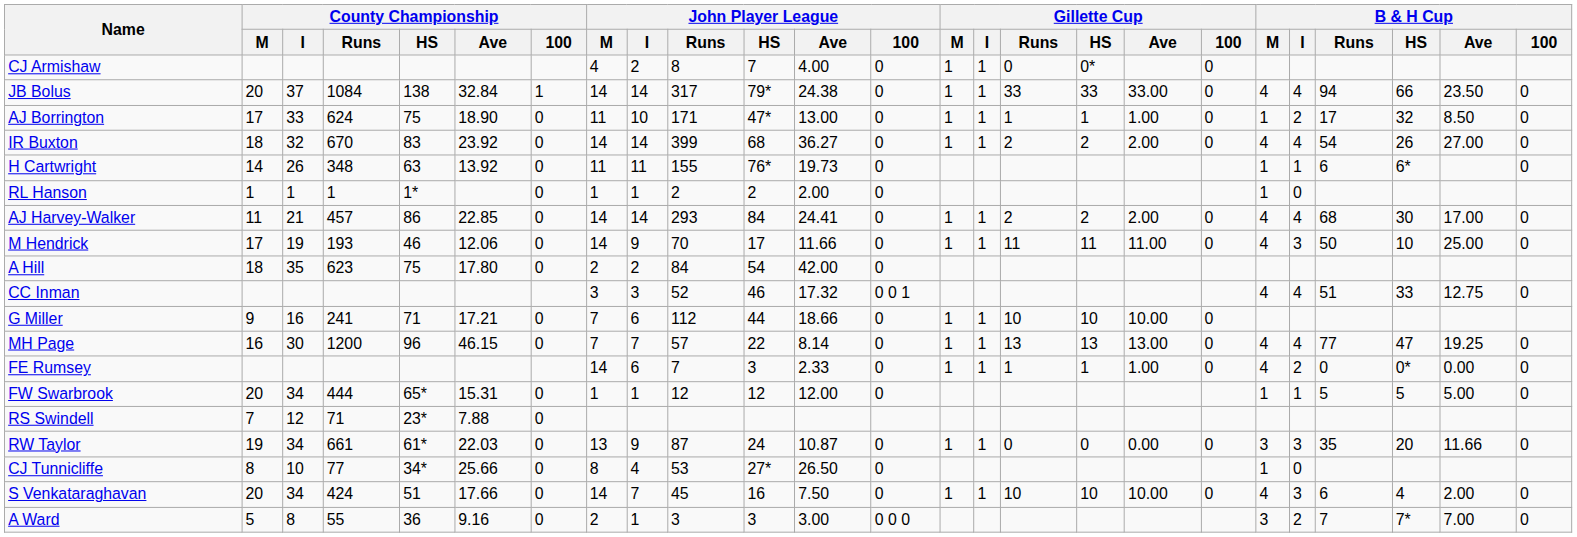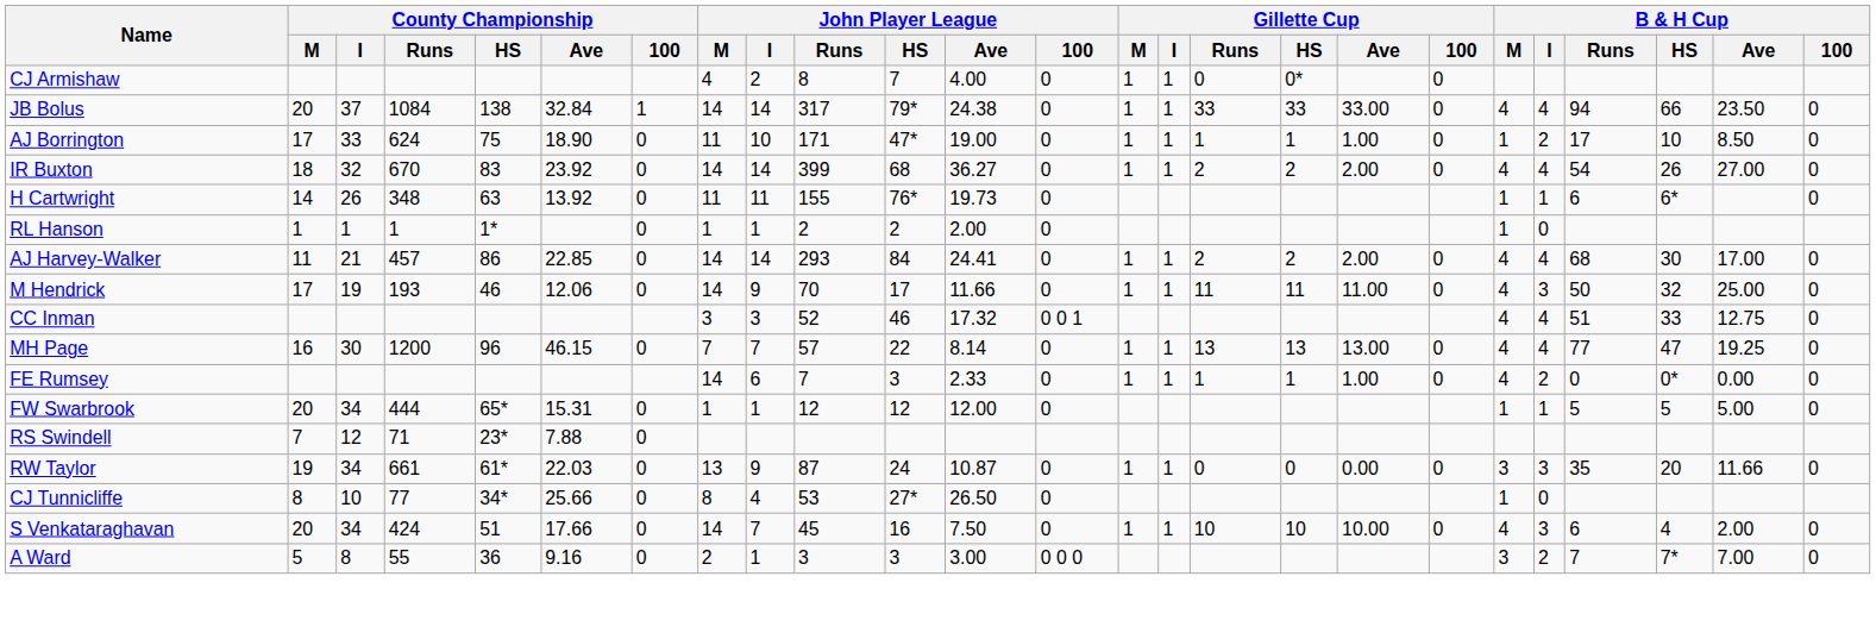 <table class="wikitable " width="100%">
 <tr bgcolor="#efefef">
 <th rowspan=2>Name</th>
 <th colspan=6><a href='#'>County Championship</a></th>
 <th colspan=6><a href='#'>John Player League</a></th>
 <th colspan=6><a href='#'>Gillette Cup</a></th>
 <th colspan=6><a href='#'>B & H Cup</a></th>
 </tr>
 <tr>
 <th>M</th>
 <th>I</th>
 <th>Runs</th>
 <th>HS</th>
 <th>Ave</th>
 <th>100</th>
 <th>M</th>
 <th>I</th>
 <th>Runs</th>
 <th>HS</th>
 <th>Ave</th>
 <th>100</th>
 <th>M</th>
 <th>I</th>
 <th>Runs</th>
 <th>HS</th>
 <th>Ave</th>
 <th>100</th>
 <th>M</th>
 <th>I</th>
 <th>Runs</th>
 <th>HS</th>
 <th>Ave</th>
 <th>100</th>
 </tr>
 <tr>
 <td><a href='#'>CJ Armishaw</a></td>
 <td></td>
 <td></td>
 <td></td>
 <td></td>
 <td></td>
 <td></td>
 <td>4</td>
 <td>2</td>
 <td>8</td>
 <td>7</td>
 <td>4.00</td>
 <td>0</td>
 <td>1</td>
 <td>1</td>
 <td>0</td>
 <td>0*</td>
 <td></td>
 <td>0</td>
 <td></td>
 <td></td>
 <td></td>
 <td></td>
 <td></td>
 <td></td>
 </tr>
 <tr>
 <td><a href='#'>JB Bolus</a></td>
 <td>20</td>
 <td>37</td>
 <td>1084</td>
 <td>138</td>
 <td>32.84</td>
 <td>1</td>
 <td>14</td>
 <td>14</td>
 <td>317</td>
 <td>79*</td>
 <td>24.38</td>
 <td>0</td>
 <td>1</td>
 <td>1</td>
 <td>33</td>
 <td>33</td>
 <td>33.00</td>
 <td>0</td>
 <td>4</td>
 <td>4</td>
 <td>94</td>
 <td>66</td>
 <td>23.50</td>
 <td>0</td>
 </tr>
 <tr>
 <td><a href='#'>AJ Borrington</a></td>
 <td>17</td>
 <td>33</td>
 <td>624</td>
 <td>75</td>
 <td>18.90</td>
 <td>0</td>
 <td>11</td>
 <td>10</td>
 <td>171</td>
 <td>47*</td>
-<td>13.00</td>
+<td>19.00</td>
 <td>0</td>
 <td>1</td>
 <td>1</td>
 <td>1</td>
 <td>1</td>
 <td>1.00</td>
 <td>0</td>
 <td>1</td>
 <td>2</td>
 <td>17</td>
-<td>32</td>
+<td>10</td>
 <td>8.50</td>
 <td>0</td>
 </tr>
 <tr>
 <td><a href='#'>IR Buxton</a></td>
 <td>18</td>
 <td>32</td>
 <td>670</td>
 <td>83</td>
 <td>23.92</td>
 <td>0</td>
 <td>14</td>
 <td>14</td>
 <td>399</td>
 <td>68</td>
 <td>36.27</td>
 <td>0</td>
 <td>1</td>
 <td>1</td>
 <td>2</td>
 <td>2</td>
 <td>2.00</td>
 <td>0</td>
 <td>4</td>
 <td>4</td>
 <td>54</td>
 <td>26</td>
 <td>27.00</td>
 <td>0</td>
 </tr>
 <tr>
 <td><a href='#'>H Cartwright</a></td>
 <td>14</td>
 <td>26</td>
 <td>348</td>
 <td>63</td>
 <td>13.92</td>
 <td>0</td>
 <td>11</td>
 <td>11</td>
 <td>155</td>
 <td>76*</td>
 <td>19.73</td>
 <td>0</td>
 <td></td>
 <td></td>
 <td></td>
 <td></td>
 <td></td>
 <td></td>
 <td>1</td>
 <td>1</td>
 <td>6</td>
 <td>6*</td>
 <td></td>
 <td>0</td>
 </tr>
 <tr>
 <td><a href='#'>RL Hanson</a></td>
 <td>1</td>
 <td>1</td>
 <td>1</td>
 <td>1*</td>
 <td></td>
 <td>0</td>
 <td>1</td>
 <td>1</td>
 <td>2</td>
 <td>2</td>
 <td>2.00</td>
 <td>0</td>
 <td></td>
 <td></td>
 <td></td>
 <td></td>
 <td></td>
 <td></td>
 <td>1</td>
 <td>0</td>
 <td></td>
 <td></td>
 <td></td>
 <td></td>
 </tr>
 <tr>
 <td><a href='#'>AJ Harvey-Walker</a></td>
 <td>11</td>
 <td>21</td>
 <td>457</td>
 <td>86</td>
 <td>22.85</td>
 <td>0</td>
 <td>14</td>
 <td>14</td>
 <td>293</td>
 <td>84</td>
 <td>24.41</td>
 <td>0</td>
 <td>1</td>
 <td>1</td>
 <td>2</td>
 <td>2</td>
 <td>2.00</td>
 <td>0</td>
 <td>4</td>
 <td>4</td>
 <td>68</td>
 <td>30</td>
 <td>17.00</td>
 <td>0</td>
 </tr>
 <tr>
 <td><a href='#'>M Hendrick</a></td>
 <td>17</td>
 <td>19</td>
 <td>193</td>
 <td>46</td>
 <td>12.06</td>
 <td>0</td>
 <td>14</td>
 <td>9</td>
 <td>70</td>
 <td>17</td>
 <td>11.66</td>
 <td>0</td>
 <td>1</td>
 <td>1</td>
 <td>11</td>
 <td>11</td>
 <td>11.00</td>
 <td>0</td>
 <td>4</td>
 <td>3</td>
 <td>50</td>
-<td>10</td>
+<td>32</td>
 <td>25.00</td>
 <td>0</td>
-</tr>
-<tr>
-<td><a href='#'>A Hill</a></td>
-<td>18</td>
-<td>35</td>
-<td>623</td>
-<td>75</td>
-<td>17.80</td>
-<td>0</td>
-<td>2</td>
-<td>2</td>
-<td>84</td>
-<td>54</td>
-<td>42.00</td>
-<td>0</td>
-<td></td>
-<td></td>
-<td></td>
-<td></td>
-<td></td>
-<td></td>
-<td></td>
-<td></td>
-<td></td>
-<td></td>
-<td></td>
-<td></td>
 </tr>
 <tr>
 <td><a href='#'>CC Inman</a></td>
 <td></td>
 <td></td>
 <td></td>
 <td></td>
 <td></td>
 <td></td>
 <td>3</td>
 <td>3</td>
 <td>52</td>
 <td>46</td>
 <td>17.32</td>
 <td>0 0 1</td>
 <td></td>
 <td></td>
 <td></td>
 <td></td>
 <td></td>
 <td></td>
 <td>4</td>
 <td>4</td>
 <td>51</td>
 <td>33</td>
 <td>12.75</td>
 <td>0</td>
-</tr>
-<tr>
-<td><a href='#'>G Miller</a></td>
-<td>9</td>
-<td>16</td>
-<td>241</td>
-<td>71</td>
-<td>17.21</td>
-<td>0</td>
-<td>7</td>
-<td>6</td>
-<td>112</td>
-<td>44</td>
-<td>18.66</td>
-<td>0</td>
-<td>1</td>
-<td>1</td>
-<td>10</td>
-<td>10</td>
-<td>10.00</td>
-<td>0</td>
-<td></td>
-<td></td>
-<td></td>
-<td></td>
-<td></td>
-<td></td>
 </tr>
 <tr>
 <td><a href='#'>MH Page</a></td>
 <td>16</td>
 <td>30</td>
 <td>1200</td>
 <td>96</td>
 <td>46.15</td>
 <td>0</td>
 <td>7</td>
 <td>7</td>
 <td>57</td>
 <td>22</td>
 <td>8.14</td>
 <td>0</td>
 <td>1</td>
 <td>1</td>
 <td>13</td>
 <td>13</td>
 <td>13.00</td>
 <td>0</td>
 <td>4</td>
 <td>4</td>
 <td>77</td>
 <td>47</td>
 <td>19.25</td>
 <td>0</td>
 </tr>
 <tr>
 <td><a href='#'>FE Rumsey</a></td>
 <td></td>
 <td></td>
 <td></td>
 <td></td>
 <td></td>
 <td></td>
 <td>14</td>
 <td>6</td>
 <td>7</td>
 <td>3</td>
 <td>2.33</td>
 <td>0</td>
 <td>1</td>
 <td>1</td>
 <td>1</td>
 <td>1</td>
 <td>1.00</td>
 <td>0</td>
 <td>4</td>
 <td>2</td>
 <td>0</td>
 <td>0*</td>
 <td>0.00</td>
 <td>0</td>
 </tr>
 <tr>
 <td><a href='#'>FW Swarbrook</a></td>
 <td>20</td>
 <td>34</td>
 <td>444</td>
 <td>65*</td>
 <td>15.31</td>
 <td>0</td>
 <td>1</td>
 <td>1</td>
 <td>12</td>
 <td>12</td>
 <td>12.00</td>
 <td>0</td>
 <td></td>
 <td></td>
 <td></td>
 <td></td>
 <td></td>
 <td></td>
 <td>1</td>
 <td>1</td>
 <td>5</td>
 <td>5</td>
 <td>5.00</td>
 <td>0</td>
 </tr>
 <tr>
 <td><a href='#'>RS Swindell</a></td>
 <td>7</td>
 <td>12</td>
 <td>71</td>
 <td>23*</td>
 <td>7.88</td>
 <td>0</td>
 <td></td>
 <td></td>
 <td></td>
 <td></td>
 <td></td>
 <td></td>
 <td></td>
 <td></td>
 <td></td>
 <td></td>
 <td></td>
 <td></td>
 <td></td>
 <td></td>
 <td></td>
 <td></td>
 <td></td>
 <td></td>
 </tr>
 <tr>
 <td><a href='#'>RW Taylor</a></td>
 <td>19</td>
 <td>34</td>
 <td>661</td>
 <td>61*</td>
 <td>22.03</td>
 <td>0</td>
 <td>13</td>
 <td>9</td>
 <td>87</td>
 <td>24</td>
 <td>10.87</td>
 <td>0</td>
 <td>1</td>
 <td>1</td>
 <td>0</td>
 <td>0</td>
 <td>0.00</td>
 <td>0</td>
 <td>3</td>
 <td>3</td>
 <td>35</td>
 <td>20</td>
 <td>11.66</td>
 <td>0</td>
 </tr>
 <tr>
 <td><a href='#'>CJ Tunnicliffe</a></td>
 <td>8</td>
 <td>10</td>
 <td>77</td>
 <td>34*</td>
 <td>25.66</td>
 <td>0</td>
 <td>8</td>
 <td>4</td>
 <td>53</td>
 <td>27*</td>
 <td>26.50</td>
 <td>0</td>
 <td></td>
 <td></td>
 <td></td>
 <td></td>
 <td></td>
 <td></td>
 <td>1</td>
 <td>0</td>
 <td></td>
 <td></td>
 <td></td>
 <td></td>
 </tr>
 <tr>
 <td><a href='#'>S Venkataraghavan</a></td>
 <td>20</td>
 <td>34</td>
 <td>424</td>
 <td>51</td>
 <td>17.66</td>
 <td>0</td>
 <td>14</td>
 <td>7</td>
 <td>45</td>
 <td>16</td>
 <td>7.50</td>
 <td>0</td>
 <td>1</td>
 <td>1</td>
 <td>10</td>
 <td>10</td>
 <td>10.00</td>
 <td>0</td>
 <td>4</td>
 <td>3</td>
 <td>6</td>
 <td>4</td>
 <td>2.00</td>
 <td>0</td>
 </tr>
 <tr>
 <td><a href='#'>A Ward</a></td>
 <td>5</td>
 <td>8</td>
 <td>55</td>
 <td>36</td>
 <td>9.16</td>
 <td>0</td>
 <td>2</td>
 <td>1</td>
 <td>3</td>
 <td>3</td>
 <td>3.00</td>
 <td>0 0 0</td>
 <td></td>
 <td></td>
 <td></td>
 <td></td>
 <td></td>
 <td></td>
 <td>3</td>
 <td>2</td>
 <td>7</td>
 <td>7*</td>
 <td>7.00</td>
 <td>0<br></td>
 </tr>
 </table>
